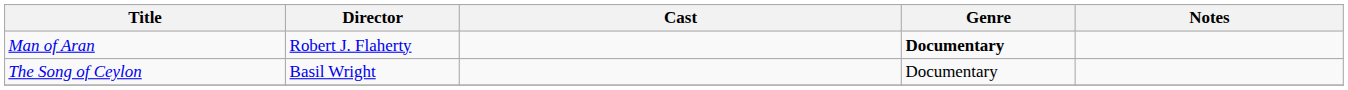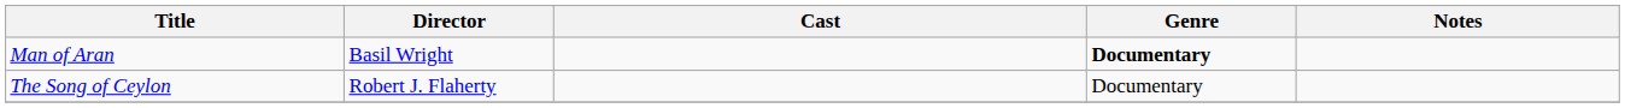 <table class="wikitable" style="width:100%;">
 <tr>
 <th style="width:21%;">Title</th>
 <th style="width:13%;">Director</th>
 <th style="width:33%;">Cast</th>
 <th style="width:13%;">Genre</th>
 <th style="width:20%;">Notes</th>
 </tr>
 <tr>
 <td><em><a href='#'>Man of Aran</a></em></td>
-<td><a href='#'>Robert J. Flaherty</a></td>
+<td><a href='#'>Basil Wright</a></td>
 <td></td>
 <td><strong>Documentary</strong></td>
 <td></td>
 </tr>
 <tr>
 <td><em><a href='#'>The Song of Ceylon</a></em></td>
-<td><a href='#'>Basil Wright</a></td>
+<td><a href='#'>Robert J. Flaherty</a></td>
 <td></td>
 <td>Documentary</td>
 <td></td>
 </tr>
 <tr>
 </tr>
 </table>
